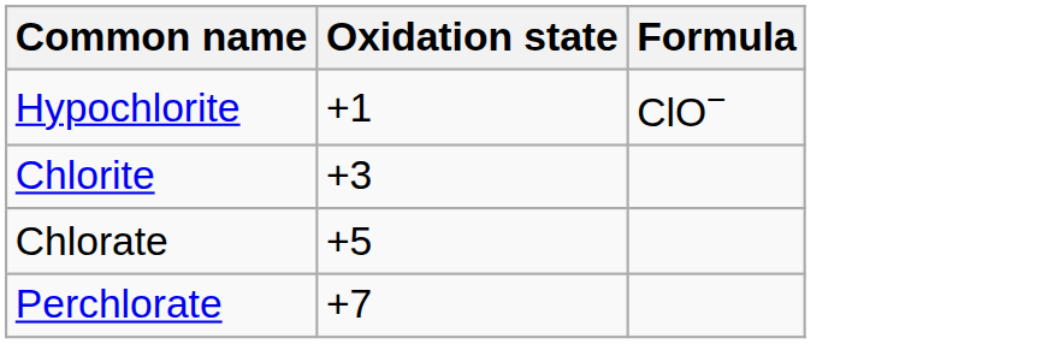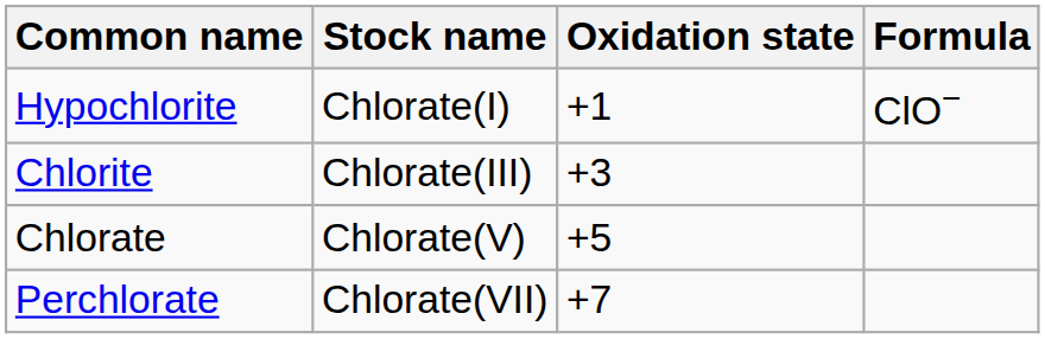 <table class="wikitable" style="font-size: 100%;">
 <tr>
 <th>Common name</th>
+<th>Stock name</th>
 <th>Oxidation state</th>
 <th>Formula</th>
 </tr>
 <tr>
 <td><a href='#'>Hypochlorite</a></td>
+<td>Chlorate(I)</td>
 <td>+1</td>
 <td>ClO<sup>−</sup></td>
 </tr>
 <tr>
 <td><a href='#'>Chlorite</a></td>
+<td>Chlorate(III)</td>
 <td>+3</td>
 <td></td>
 </tr>
 <tr>
 <td>Chlorate</td>
+<td>Chlorate(V)</td>
 <td>+5</td>
 <td></td>
 </tr>
 <tr>
 <td><a href='#'>Perchlorate</a></td>
+<td>Chlorate(VII)</td>
 <td>+7</td>
 <td></td>
 </tr>
 </table>
